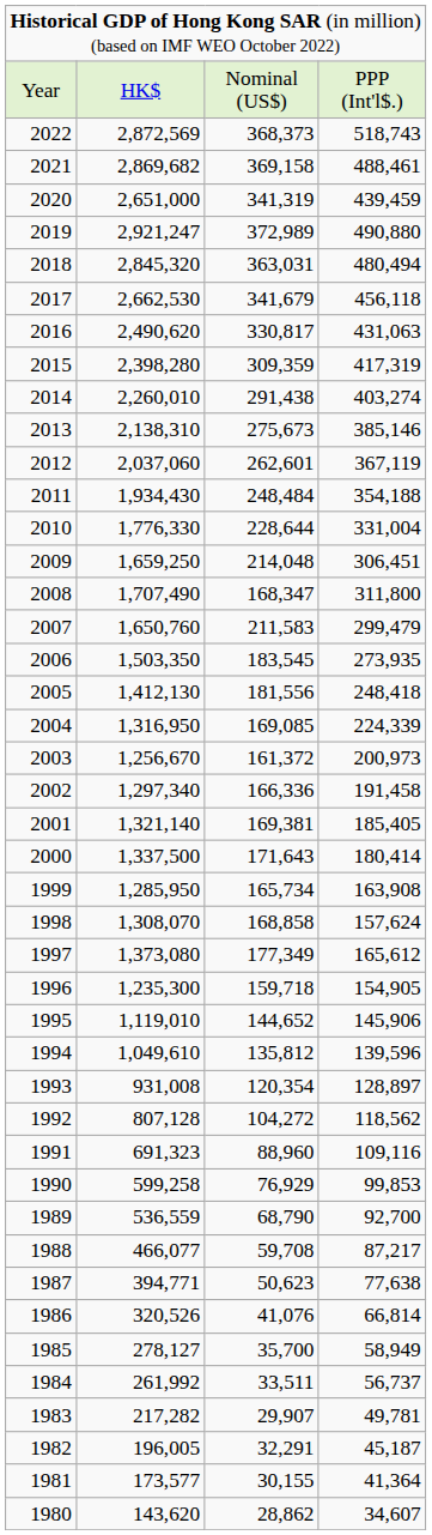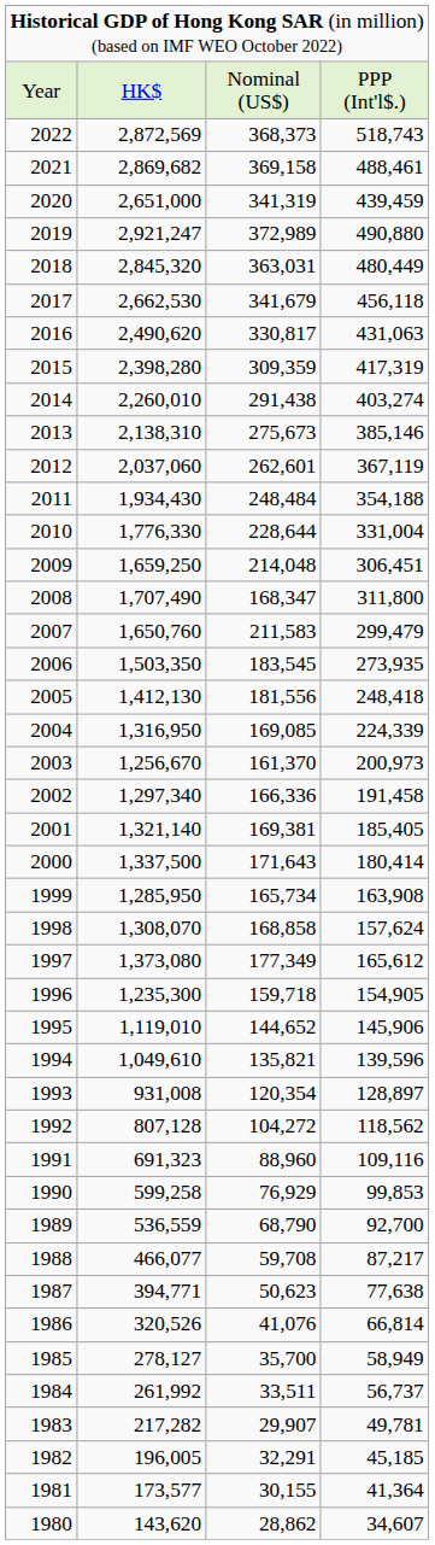 <table class=wikitable>
 <tr align=center>
 <td colspan=4><strong>Historical GDP of Hong Kong SAR</strong> (in million)<small><br>(based on IMF WEO October 2022)</small></td>
 </tr>
 <tr align=center bgcolor=#E2F2D2>
 <td>Year</td>
 <td><a href='#'>HK$</a></td>
 <td>Nominal<br>(US$)</td>
 <td>PPP<br>(Int'l$.)</td>
 </tr>
 <tr align=right>
 <td>2022</td>
 <td>2,872,569</td>
 <td>368,373</td>
 <td>518,743</td>
 </tr>
 <tr align=right>
 <td>2021</td>
 <td>2,869,682</td>
 <td>369,158</td>
 <td>488,461</td>
 </tr>
 <tr align=right>
 <td>2020</td>
 <td>2,651,000</td>
 <td>341,319</td>
 <td>439,459</td>
 </tr>
 <tr align=right>
 <td>2019</td>
 <td>2,921,247</td>
 <td>372,989</td>
 <td>490,880</td>
 </tr>
 <tr align=right>
 <td>2018</td>
 <td>2,845,320</td>
 <td>363,031</td>
-<td>480,494</td>
+<td>480,449</td>
 </tr>
 <tr align=right>
 <td>2017</td>
 <td>2,662,530</td>
 <td>341,679</td>
 <td>456,118</td>
 </tr>
 <tr align=right>
 <td>2016</td>
 <td>2,490,620</td>
 <td>330,817</td>
 <td>431,063</td>
 </tr>
 <tr align=right>
 <td>2015</td>
 <td>2,398,280</td>
 <td>309,359</td>
 <td>417,319</td>
 </tr>
 <tr align=right>
 <td>2014</td>
 <td>2,260,010</td>
 <td>291,438</td>
 <td>403,274</td>
 </tr>
 <tr align=right>
 <td>2013</td>
 <td>2,138,310</td>
 <td>275,673</td>
 <td>385,146</td>
 </tr>
 <tr align=right>
 <td>2012</td>
 <td>2,037,060</td>
 <td>262,601</td>
 <td>367,119</td>
 </tr>
 <tr align=right>
 <td>2011</td>
 <td>1,934,430</td>
 <td>248,484</td>
 <td>354,188</td>
 </tr>
 <tr align=right>
 <td>2010</td>
 <td>1,776,330</td>
 <td>228,644</td>
 <td>331,004</td>
 </tr>
 <tr align=right>
 <td>2009</td>
 <td>1,659,250</td>
 <td>214,048</td>
 <td>306,451</td>
 </tr>
 <tr align=right>
 <td>2008</td>
 <td>1,707,490</td>
 <td>168,347</td>
 <td>311,800</td>
 </tr>
 <tr align=right>
 <td>2007</td>
 <td>1,650,760</td>
 <td>211,583</td>
 <td>299,479</td>
 </tr>
 <tr align=right>
 <td>2006</td>
 <td>1,503,350</td>
 <td>183,545</td>
 <td>273,935</td>
 </tr>
 <tr align=right>
 <td>2005</td>
 <td>1,412,130</td>
 <td>181,556</td>
 <td>248,418</td>
 </tr>
 <tr align=right>
 <td>2004</td>
 <td>1,316,950</td>
 <td>169,085</td>
 <td>224,339</td>
 </tr>
 <tr align=right>
 <td>2003</td>
 <td>1,256,670</td>
-<td>161,372</td>
+<td>161,370</td>
 <td>200,973</td>
 </tr>
 <tr align=right>
 <td>2002</td>
 <td>1,297,340</td>
 <td>166,336</td>
 <td>191,458</td>
 </tr>
 <tr align=right>
 <td>2001</td>
 <td>1,321,140</td>
 <td>169,381</td>
 <td>185,405</td>
 </tr>
 <tr align=right>
 <td>2000</td>
 <td>1,337,500</td>
 <td>171,643</td>
 <td>180,414</td>
 </tr>
 <tr align=right>
 <td>1999</td>
 <td>1,285,950</td>
 <td>165,734</td>
 <td>163,908</td>
 </tr>
 <tr align=right>
 <td>1998</td>
 <td>1,308,070</td>
 <td>168,858</td>
 <td>157,624</td>
 </tr>
 <tr align=right>
 <td>1997</td>
 <td>1,373,080</td>
 <td>177,349</td>
 <td>165,612</td>
 </tr>
 <tr align=right>
 <td>1996</td>
 <td>1,235,300</td>
 <td>159,718</td>
 <td>154,905</td>
 </tr>
 <tr align=right>
 <td>1995</td>
 <td>1,119,010</td>
 <td>144,652</td>
 <td>145,906</td>
 </tr>
 <tr align=right>
 <td>1994</td>
 <td>1,049,610</td>
-<td>135,812</td>
+<td>135,821</td>
 <td>139,596</td>
 </tr>
 <tr align=right>
 <td>1993</td>
 <td>931,008</td>
 <td>120,354</td>
 <td>128,897</td>
 </tr>
 <tr align=right>
 <td>1992</td>
 <td>807,128</td>
 <td>104,272</td>
 <td>118,562</td>
 </tr>
 <tr align=right>
 <td>1991</td>
 <td>691,323</td>
 <td>88,960</td>
 <td>109,116</td>
 </tr>
 <tr align=right>
 <td>1990</td>
 <td>599,258</td>
 <td>76,929</td>
 <td>99,853</td>
 </tr>
 <tr align=right>
 <td>1989</td>
 <td>536,559</td>
 <td>68,790</td>
 <td>92,700</td>
 </tr>
 <tr align=right>
 <td>1988</td>
 <td>466,077</td>
 <td>59,708</td>
 <td>87,217</td>
 </tr>
 <tr align=right>
 <td>1987</td>
 <td>394,771</td>
 <td>50,623</td>
 <td>77,638</td>
 </tr>
 <tr align=right>
 <td>1986</td>
 <td>320,526</td>
 <td>41,076</td>
 <td>66,814</td>
 </tr>
 <tr align=right>
 <td>1985</td>
 <td>278,127</td>
 <td>35,700</td>
 <td>58,949</td>
 </tr>
 <tr align=right>
 <td>1984</td>
 <td>261,992</td>
 <td>33,511</td>
 <td>56,737</td>
 </tr>
 <tr align=right>
 <td>1983</td>
 <td>217,282</td>
 <td>29,907</td>
 <td>49,781</td>
 </tr>
 <tr align=right>
 <td>1982</td>
 <td>196,005</td>
 <td>32,291</td>
-<td>45,187</td>
+<td>45,185</td>
 </tr>
 <tr align=right>
 <td>1981</td>
 <td>173,577</td>
 <td>30,155</td>
 <td>41,364</td>
 </tr>
 <tr align=right>
 <td>1980</td>
 <td>143,620</td>
 <td>28,862</td>
 <td>34,607</td>
 </tr>
 </table>
